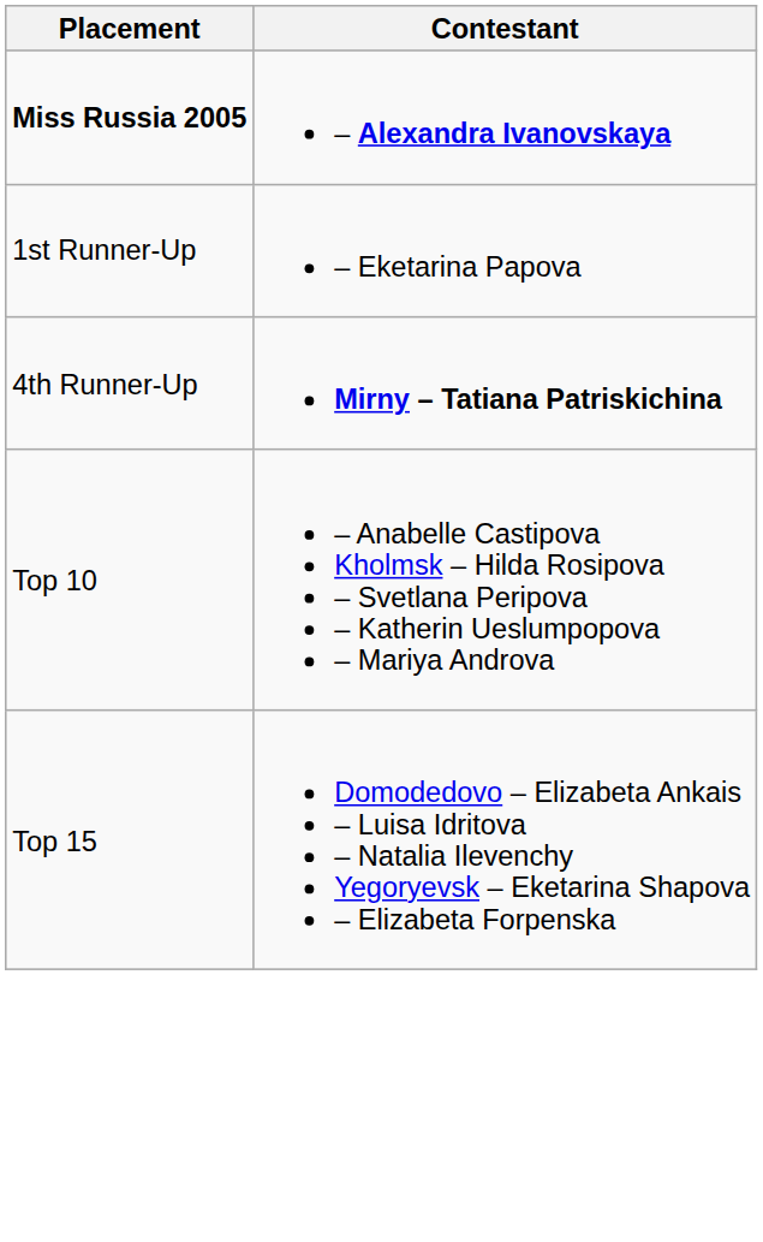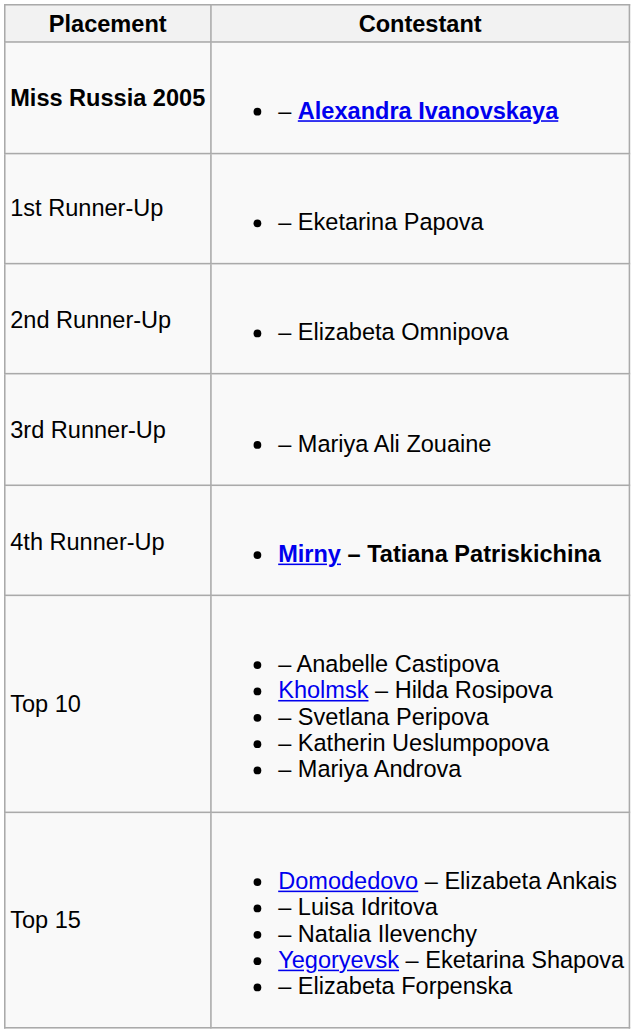 <table class="wikitable sortable" style="font-size: 95%;">
 <tr>
 <th>Placement</th>
 <th>Contestant</th>
 </tr>
 <tr>
 <td><strong>Miss Russia 2005</strong></td>
 <td><br><ul><li><strong></strong> – <strong><a href='#'>Alexandra Ivanovskaya</a></strong></li></ul></td>
 </tr>
 <tr>
 <td>1st Runner-Up</td>
 <td><br><ul><li> – Eketarina Papova</li></ul></td>
 </tr>
 <tr>
+<td>2nd Runner-Up</td>
+<td><br><ul><li> – Elizabeta Omnipova</li></ul></td>
+</tr>
+<tr>
+<td>3rd Runner-Up</td>
+<td><br><ul><li> – Mariya Ali Zouaine</li></ul></td>
+</tr>
+<tr>
 <td>4th Runner-Up</td>
 <td><strong><br><ul><li> <a href='#'>Mirny</a> – Tatiana Patriskichina</li></ul></strong></td>
 </tr>
 <tr>
 <td>Top 10</td>
 <td><br><ul><li> – Anabelle Castipova</li><li> <a href='#'>Kholmsk</a> – Hilda Rosipova</li><li> – Svetlana Peripova</li><li> – Katherin Ueslumpopova</li><li> – Mariya Androva</li></ul></td>
 </tr>
 <tr>
 <td>Top 15</td>
 <td><br><ul><li> <a href='#'>Domodedovo</a> – Elizabeta Ankais</li><li> – Luisa Idritova</li><li> – Natalia Ilevenchy</li><li> <a href='#'>Yegoryevsk</a> – Eketarina Shapova</li><li> – Elizabeta Forpenska</li></ul></td>
 </tr>
 </table>
